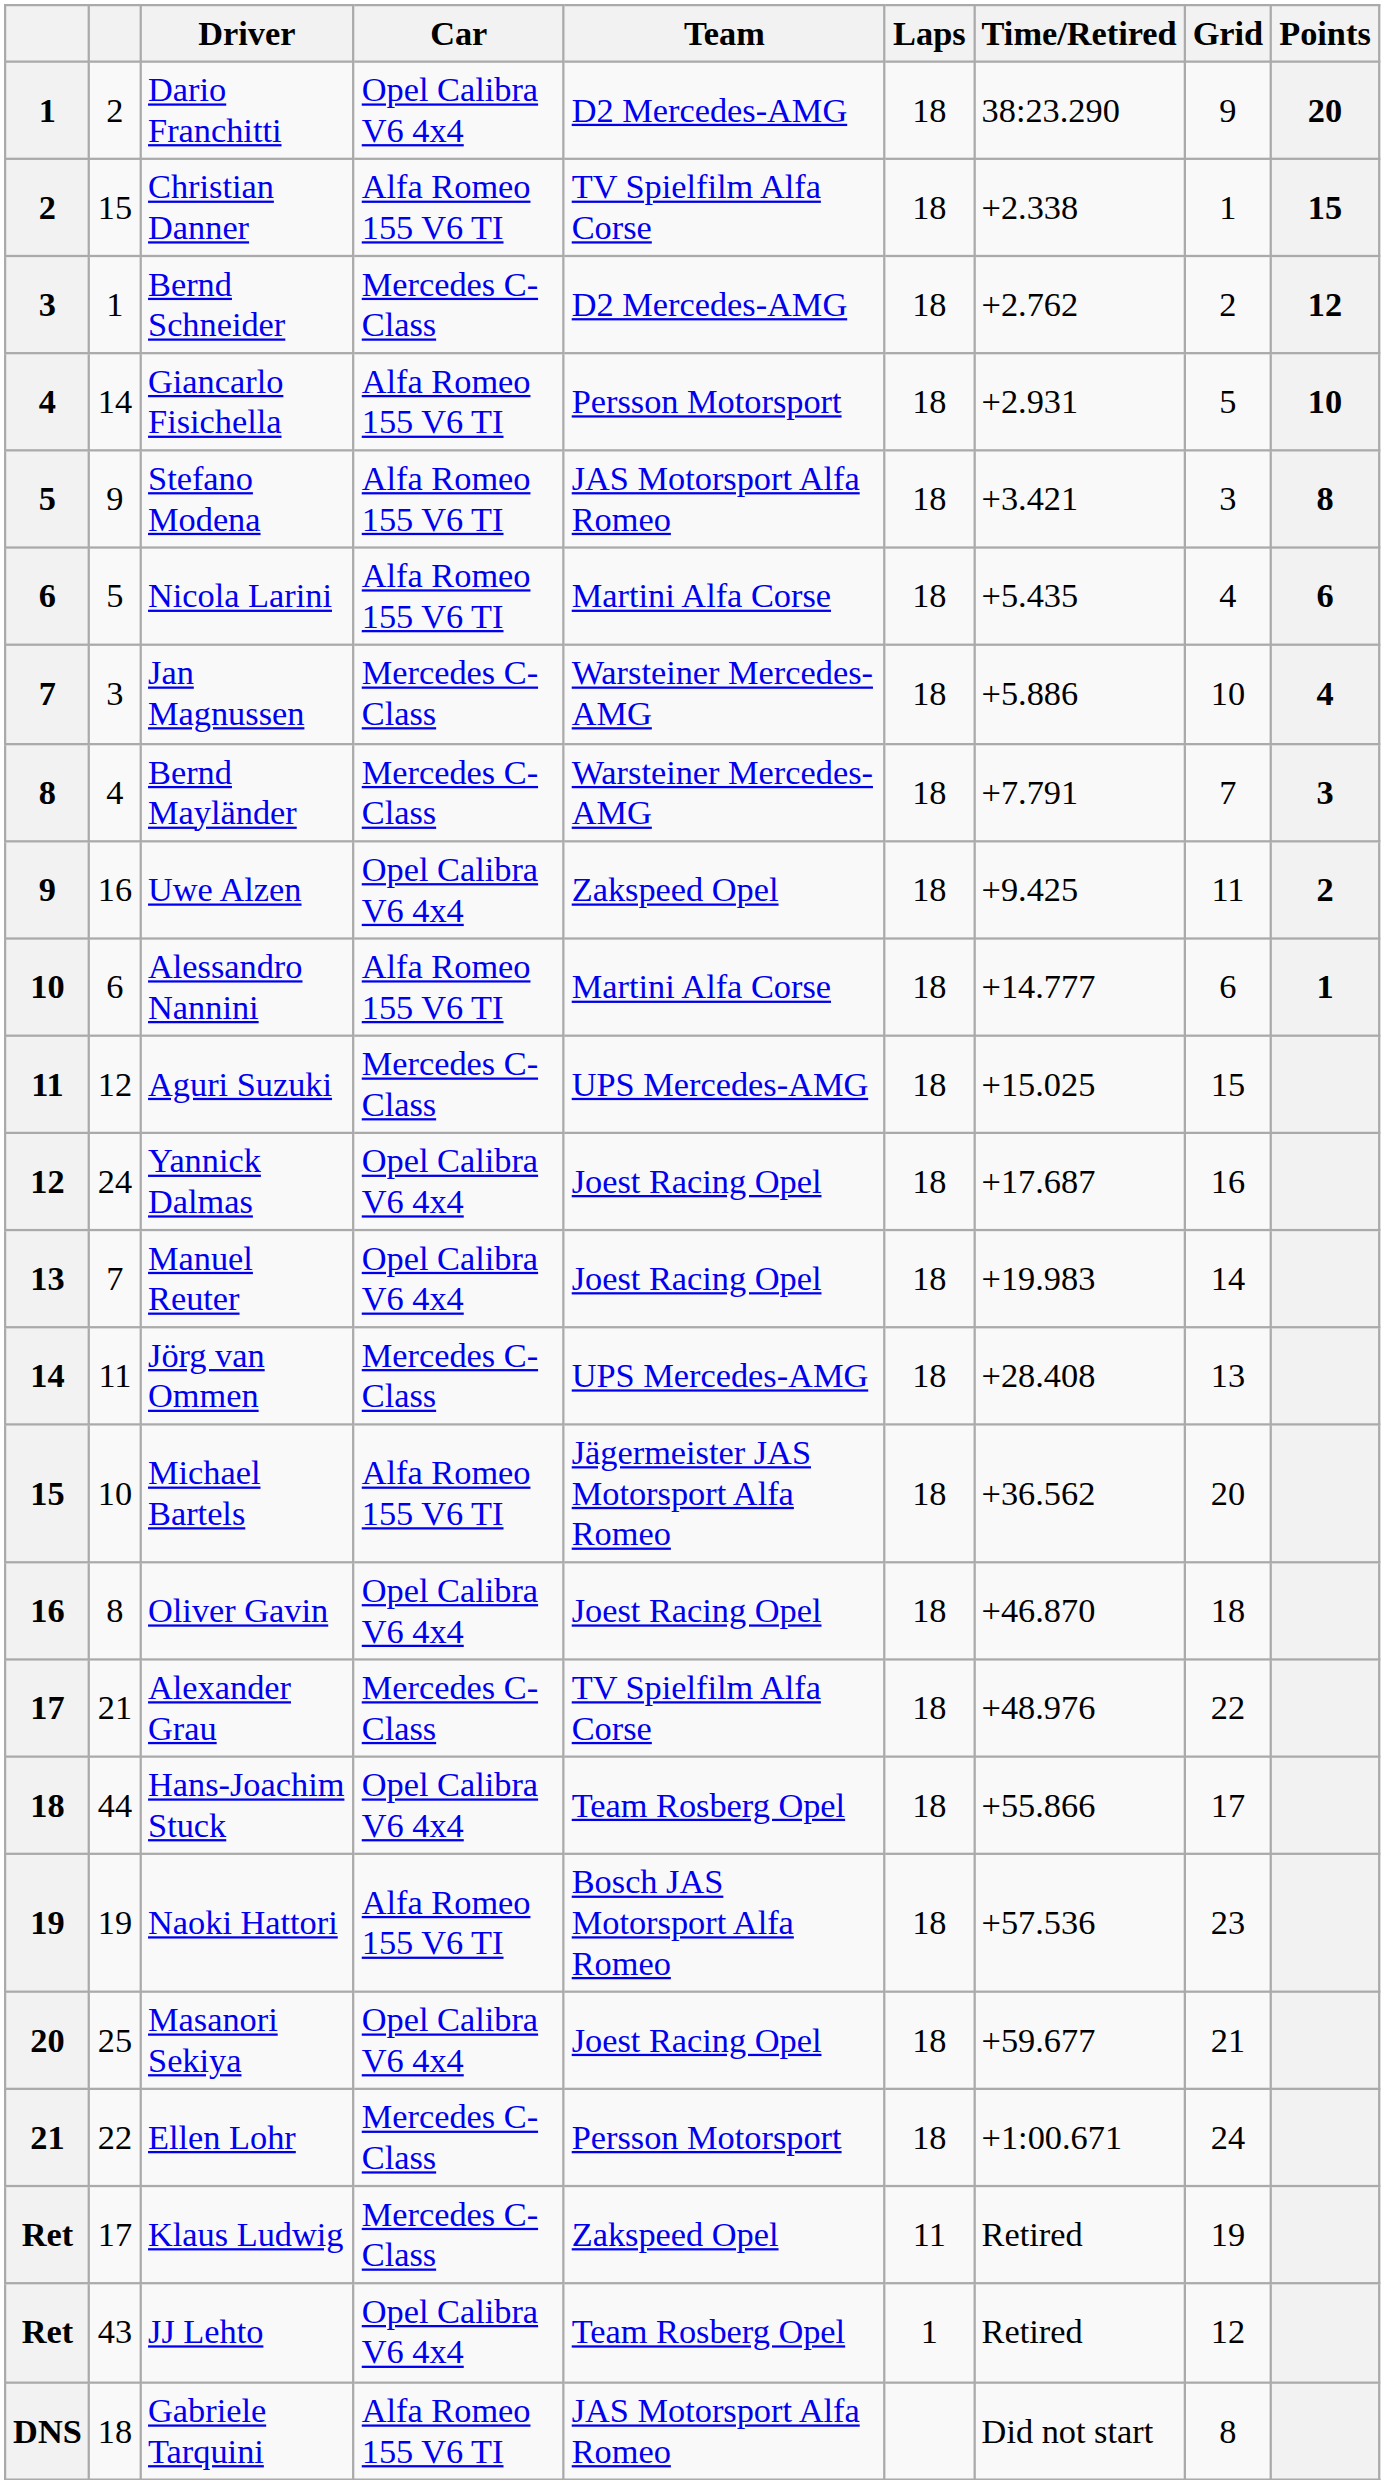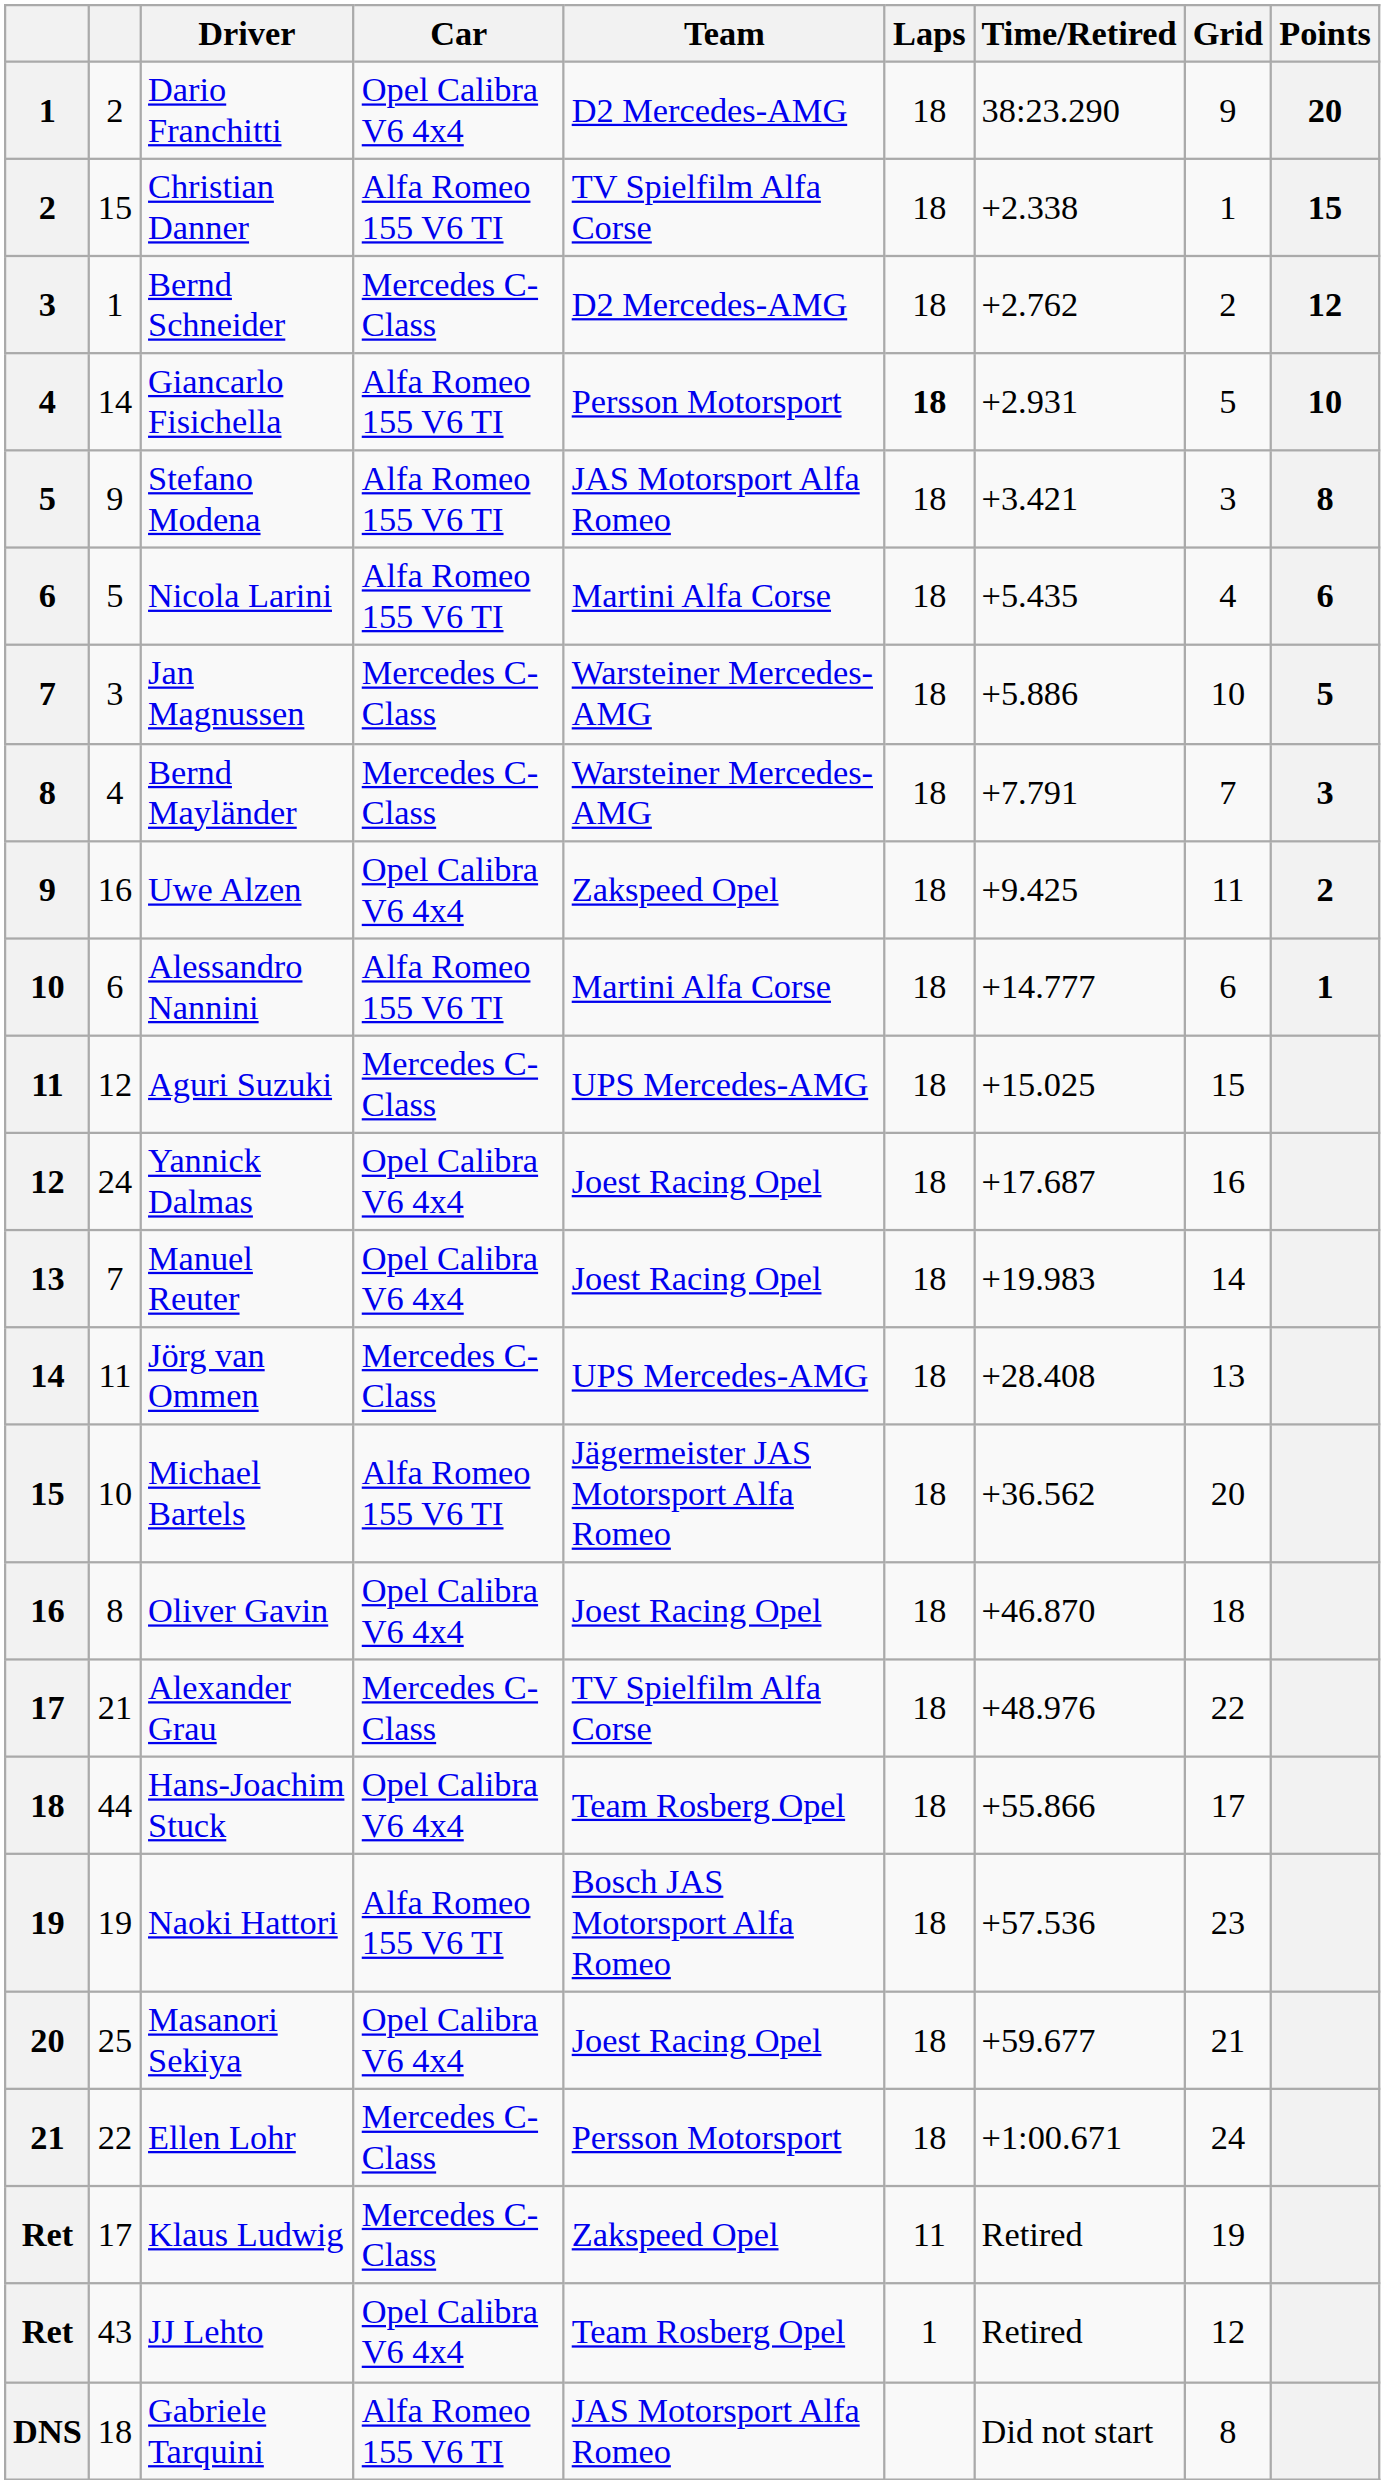 <table class="wikitable sortable" style="font-size:95%">
 <tr>
 <th></th>
 <th></th>
 <th>Driver</th>
 <th>Car</th>
 <th>Team</th>
 <th>Laps</th>
 <th>Time/Retired</th>
 <th>Grid</th>
 <th>Points</th>
 </tr>
 <tr>
 <th>1</th>
 <td align=center>2</td>
 <td> <a href='#'>Dario Franchitti</a></td>
 <td><a href='#'>Opel Calibra V6 4x4</a></td>
 <td> <a href='#'>D2 Mercedes-AMG</a></td>
 <td align=center>18</td>
 <td>38:23.290</td>
 <td align=center>9</td>
 <th>20</th>
 </tr>
 <tr>
 <th>2</th>
 <td align=center>15</td>
 <td> <a href='#'>Christian Danner</a></td>
 <td><a href='#'>Alfa Romeo 155 V6 TI</a></td>
 <td> <a href='#'>TV Spielfilm Alfa Corse</a></td>
 <td align=center>18</td>
 <td>+2.338</td>
 <td align=center>1</td>
 <th>15</th>
 </tr>
 <tr>
 <th>3</th>
 <td align=center>1</td>
 <td> <a href='#'>Bernd Schneider</a></td>
 <td><a href='#'>Mercedes C-Class</a></td>
 <td> <a href='#'>D2 Mercedes-AMG</a></td>
 <td align=center>18</td>
 <td>+2.762</td>
 <td align=center>2</td>
 <th>12</th>
 </tr>
 <tr>
 <th>4</th>
 <td align=center>14</td>
 <td> <a href='#'>Giancarlo Fisichella</a></td>
 <td><a href='#'>Alfa Romeo 155 V6 TI</a></td>
 <td> <a href='#'>Persson Motorsport</a></td>
-<td align=center>18</td>
+<td align=center><strong>18</strong></td>
 <td>+2.931</td>
 <td align=center>5</td>
 <th>10</th>
 </tr>
 <tr>
 <th>5</th>
 <td align=center>9</td>
 <td> <a href='#'>Stefano Modena</a></td>
 <td><a href='#'>Alfa Romeo 155 V6 TI</a></td>
 <td> <a href='#'>JAS Motorsport Alfa Romeo</a></td>
 <td align=center>18</td>
 <td>+3.421</td>
 <td align=center>3</td>
 <th>8</th>
 </tr>
 <tr>
 <th>6</th>
 <td align=center>5</td>
 <td> <a href='#'>Nicola Larini</a></td>
 <td><a href='#'>Alfa Romeo 155 V6 TI</a></td>
 <td> <a href='#'>Martini Alfa Corse</a></td>
 <td align=center>18</td>
 <td>+5.435</td>
 <td align=center>4</td>
 <th>6</th>
 </tr>
 <tr>
 <th>7</th>
 <td align=center>3</td>
 <td> <a href='#'>Jan Magnussen</a></td>
 <td><a href='#'>Mercedes C-Class</a></td>
 <td> <a href='#'>Warsteiner Mercedes-AMG</a></td>
 <td align=center>18</td>
 <td>+5.886</td>
 <td align=center>10</td>
-<th>4</th>
+<th>5</th>
 </tr>
 <tr>
 <th>8</th>
 <td align=center>4</td>
 <td> <a href='#'>Bernd Mayländer</a></td>
 <td><a href='#'>Mercedes C-Class</a></td>
 <td> <a href='#'>Warsteiner Mercedes-AMG</a></td>
 <td align=center>18</td>
 <td>+7.791</td>
 <td align=center>7</td>
 <th>3</th>
 </tr>
 <tr>
 <th>9</th>
 <td align=center>16</td>
 <td> <a href='#'>Uwe Alzen</a></td>
 <td><a href='#'>Opel Calibra V6 4x4</a></td>
 <td> <a href='#'>Zakspeed Opel</a></td>
 <td align=center>18</td>
 <td>+9.425</td>
 <td align=center>11</td>
 <th>2</th>
 </tr>
 <tr>
 <th>10</th>
 <td align=center>6</td>
 <td> <a href='#'>Alessandro Nannini</a></td>
 <td><a href='#'>Alfa Romeo 155 V6 TI</a></td>
 <td> <a href='#'>Martini Alfa Corse</a></td>
 <td align=center>18</td>
 <td>+14.777</td>
 <td align=center>6</td>
 <th>1</th>
 </tr>
 <tr>
 <th>11</th>
 <td align=center>12</td>
 <td> <a href='#'>Aguri Suzuki</a></td>
 <td><a href='#'>Mercedes C-Class</a></td>
 <td> <a href='#'>UPS Mercedes-AMG</a></td>
 <td align=center>18</td>
 <td>+15.025</td>
 <td align=center>15</td>
 <th></th>
 </tr>
 <tr>
 <th>12</th>
 <td align=center>24</td>
 <td> <a href='#'>Yannick Dalmas</a></td>
 <td><a href='#'>Opel Calibra V6 4x4</a></td>
 <td> <a href='#'>Joest Racing Opel</a></td>
 <td align=center>18</td>
 <td>+17.687</td>
 <td align=center>16</td>
 <th></th>
 </tr>
 <tr>
 <th>13</th>
 <td align=center>7</td>
 <td> <a href='#'>Manuel Reuter</a></td>
 <td><a href='#'>Opel Calibra V6 4x4</a></td>
 <td> <a href='#'>Joest Racing Opel</a></td>
 <td align=center>18</td>
 <td>+19.983</td>
 <td align=center>14</td>
 <th></th>
 </tr>
 <tr>
 <th>14</th>
 <td align=center>11</td>
 <td> <a href='#'>Jörg van Ommen</a></td>
 <td><a href='#'>Mercedes C-Class</a></td>
 <td> <a href='#'>UPS Mercedes-AMG</a></td>
 <td align=center>18</td>
 <td>+28.408</td>
 <td align=center>13</td>
 <th></th>
 </tr>
 <tr>
 <th>15</th>
 <td align=center>10</td>
 <td> <a href='#'>Michael Bartels</a></td>
 <td><a href='#'>Alfa Romeo 155 V6 TI</a></td>
 <td> <a href='#'>Jägermeister JAS Motorsport Alfa Romeo</a></td>
 <td align=center>18</td>
 <td>+36.562</td>
 <td align=center>20</td>
 <th></th>
 </tr>
 <tr>
 <th>16</th>
 <td align=center>8</td>
 <td> <a href='#'>Oliver Gavin</a></td>
 <td><a href='#'>Opel Calibra V6 4x4</a></td>
 <td> <a href='#'>Joest Racing Opel</a></td>
 <td align=center>18</td>
 <td>+46.870</td>
 <td align=center>18</td>
 <th></th>
 </tr>
 <tr>
 <th>17</th>
 <td align=center>21</td>
 <td> <a href='#'>Alexander Grau</a></td>
 <td><a href='#'>Mercedes C-Class</a></td>
 <td> <a href='#'>TV Spielfilm Alfa Corse</a></td>
 <td align=center>18</td>
 <td>+48.976</td>
 <td align=center>22</td>
 <th></th>
 </tr>
 <tr>
 <th>18</th>
 <td align=center>44</td>
 <td> <a href='#'>Hans-Joachim Stuck</a></td>
 <td><a href='#'>Opel Calibra V6 4x4</a></td>
 <td> <a href='#'>Team Rosberg Opel</a></td>
 <td align=center>18</td>
 <td>+55.866</td>
 <td align=center>17</td>
 <th></th>
 </tr>
 <tr>
 <th>19</th>
 <td align=center>19</td>
 <td> <a href='#'>Naoki Hattori</a></td>
 <td><a href='#'>Alfa Romeo 155 V6 TI</a></td>
 <td> <a href='#'>Bosch JAS Motorsport Alfa Romeo</a></td>
 <td align=center>18</td>
 <td>+57.536</td>
 <td align=center>23</td>
 <th></th>
 </tr>
 <tr>
 <th>20</th>
 <td align=center>25</td>
 <td> <a href='#'>Masanori Sekiya</a></td>
 <td><a href='#'>Opel Calibra V6 4x4</a></td>
 <td> <a href='#'>Joest Racing Opel</a></td>
 <td align=center>18</td>
 <td>+59.677</td>
 <td align=center>21</td>
 <th></th>
 </tr>
 <tr>
 <th>21</th>
 <td align=center>22</td>
 <td> <a href='#'>Ellen Lohr</a></td>
 <td><a href='#'>Mercedes C-Class</a></td>
 <td> <a href='#'>Persson Motorsport</a></td>
 <td align=center>18</td>
 <td>+1:00.671</td>
 <td align=center>24</td>
 <th></th>
 </tr>
 <tr>
 <th>Ret</th>
 <td align=center>17</td>
 <td> <a href='#'>Klaus Ludwig</a></td>
 <td><a href='#'>Mercedes C-Class</a></td>
 <td> <a href='#'>Zakspeed Opel</a></td>
 <td align=center>11</td>
 <td>Retired</td>
 <td align=center>19</td>
 <th></th>
 </tr>
 <tr>
 <th>Ret</th>
 <td align=center>43</td>
 <td> <a href='#'>JJ Lehto</a></td>
 <td><a href='#'>Opel Calibra V6 4x4</a></td>
 <td> <a href='#'>Team Rosberg Opel</a></td>
 <td align=center>1</td>
 <td>Retired</td>
 <td align=center>12</td>
 <th></th>
 </tr>
 <tr>
 <th>DNS</th>
 <td align=center>18</td>
 <td> <a href='#'>Gabriele Tarquini</a></td>
 <td><a href='#'>Alfa Romeo 155 V6 TI</a></td>
 <td> <a href='#'>JAS Motorsport Alfa Romeo</a></td>
 <td align=center></td>
 <td>Did not start</td>
 <td align=center>8</td>
 <th></th>
 </tr>
 <tr>
 </tr>
 </table>
